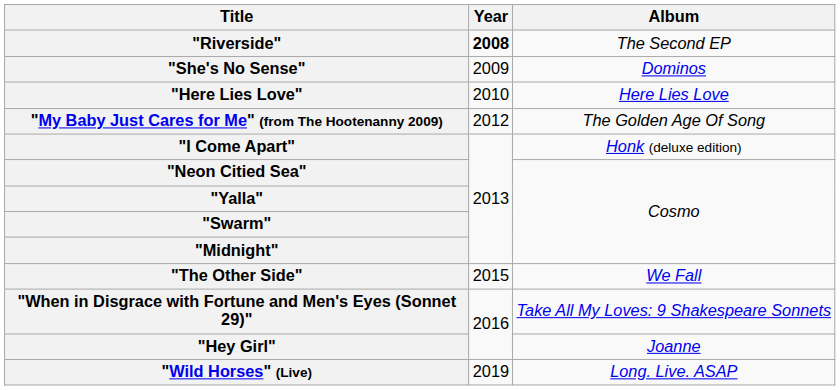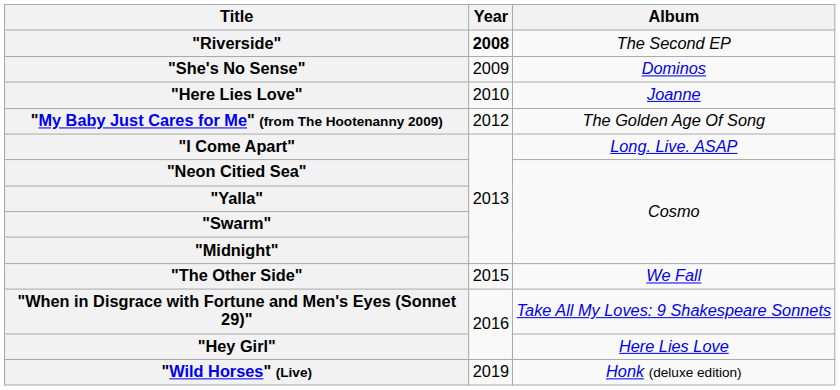 <table class="wikitable plainrowheaders" style="text-align:center;" border="1">
 <tr>
 <th scope="col" style="width:28em;">Title</th>
 <th scope="col" style="width:1em;">Year</th>
 <th scope="col">Album</th>
 </tr>
 <tr>
 <th scope="row">"Riverside"<br></th>
 <td><strong>2008</strong></td>
 <td><em>The Second EP</em></td>
 </tr>
 <tr>
 <th scope="row">"She's No Sense"<br></th>
 <td>2009</td>
 <td><em><a href='#'>Dominos</a></em></td>
 </tr>
 <tr>
 <th scope="row">"Here Lies Love"<br></th>
 <td>2010</td>
-<td><em><a href='#'>Here Lies Love</a></em></td>
+<td><em><a href='#'>Joanne</a></em></td>
 </tr>
 <tr>
 <th scope="row">"<a href='#'>My Baby Just Cares for Me</a>" <small>(from The Hootenanny 2009)</small><br></th>
 <td>2012</td>
 <td><em>The Golden Age Of Song</em></td>
 </tr>
 <tr>
 <th scope="row">"I Come Apart"<br></th>
 <td rowspan="5">2013</td>
-<td><em><a href='#'>Honk</a></em> <small>(deluxe edition)</small></td>
+<td><em><a href='#'>Long. Live. ASAP</a></em></td>
 </tr>
 <tr>
 <th scope="row">"Neon Citied Sea"<br></th>
 <td rowspan="4"><em>Cosmo</em></td>
 </tr>
 <tr>
 <th scope="row">"Yalla"<br></th>
 </tr>
 <tr>
 <th scope="row">"Swarm"<br></th>
 </tr>
 <tr>
 <th scope="row">"Midnight"<br></th>
 </tr>
 <tr>
 <th scope="row">"The Other Side"<br></th>
 <td>2015</td>
 <td><em><a href='#'>We Fall</a></em></td>
 </tr>
 <tr>
 <th scope="row">"When in Disgrace with Fortune and Men's Eyes (Sonnet 29)"<br></th>
 <td rowspan="2">2016</td>
 <td><em><a href='#'>Take All My Loves: 9 Shakespeare Sonnets</a></em></td>
 </tr>
 <tr>
 <th scope="row">"Hey Girl"<br></th>
-<td><em><a href='#'>Joanne</a></em></td>
+<td><em><a href='#'>Here Lies Love</a></em></td>
 </tr>
 <tr>
 <th scope="row">"<a href='#'>Wild Horses</a>" <small>(Live)</small><br></th>
 <td rowspan="2">2019</td>
-<td><em><a href='#'>Long. Live. ASAP</a></em></td>
+<td><em><a href='#'>Honk</a></em> <small>(deluxe edition)</small></td>
 </tr>
 </table>
